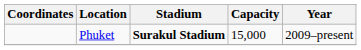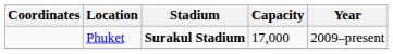 <table class="wikitable sortable">
 <tr>
 <th>Coordinates</th>
 <th>Location</th>
 <th>Stadium</th>
 <th>Capacity</th>
 <th>Year</th>
 </tr>
 <tr>
 <td></td>
 <td><a href='#'>Phuket</a></td>
 <td><strong>Surakul Stadium</strong></td>
-<td>15,000</td>
+<td>17,000</td>
 <td>2009–present</td>
 </tr>
 <tr>
 </tr>
 </table>
